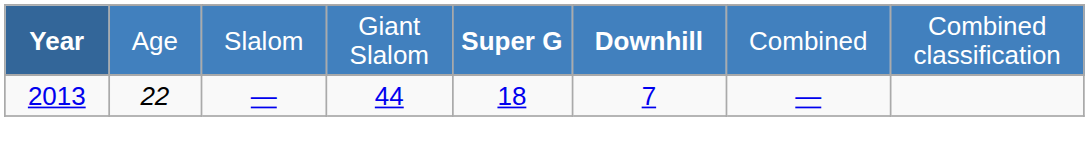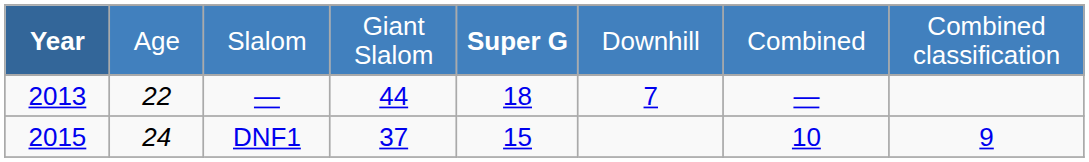 <table class="wikitable" style="font-size:95%; text-align:center; border:grey solid 1px; border-collapse:collapse;" width="50%">
 <tr style="background-color:#369; color:white;">
 <td rowspan="2" colspan="1" width="5%"><strong>Year</strong></td>
 </tr>
 <tr style="background-color:#4180be; color:white;">
 <td width="5%">Age</td>
 <td width="5%">Slalom</td>
 <td width="5%">Giant<br>Slalom</td>
 <td width="5%"><strong>Super G</strong></td>
-<td width="5%"><strong>Downhill</strong></td>
+<td width="5%">Downhill</td>
 <td width="5%">Combined</td>
 <td width="5%">Combined classification</td>
 </tr>
 <tr style="background-color:#8CB2D8; color:white;">
 </tr>
 <tr>
 <td><a href='#'>2013</a></td>
 <td><em>22</em></td>
 <td><a href='#'>—</a></td>
 <td><a href='#'>44</a></td>
 <td><a href='#'>18</a></td>
 <td><a href='#'>7</a></td>
 <td><a href='#'>—</a></td>
 <td></td>
 </tr>
+<tr>
+<td><a href='#'>2015</a></td>
+<td><em>24</em></td>
+<td><a href='#'>DNF1</a></td>
+<td><a href='#'>37</a></td>
+<td><a href='#'>15</a></td>
+<td></td>
+<td><a href='#'>10</a></td>
+<td><a href='#'>9</a></td>
+</tr>
 </table>
